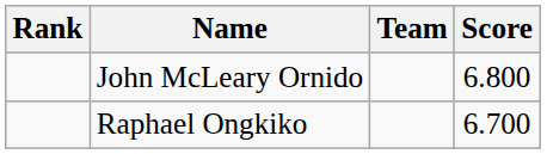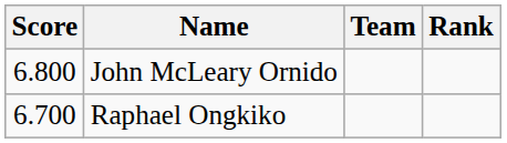 <table class="wikitable" style="text-align:center">
 <tr>
-<th>Rank</th>
+<th>Score</th>
 <th>Name</th>
 <th>Team</th>
-<th>Score</th>
+<th>Rank</th>
 </tr>
 <tr>
-<td></td>
+<td>6.800</td>
 <td align="left">John McLeary Ornido</td>
 <td align="left"></td>
-<td>6.800</td>
+<td></td>
 </tr>
 <tr>
-<td></td>
+<td>6.700</td>
 <td align="left">Raphael Ongkiko</td>
 <td align="left"></td>
-<td>6.700</td>
+<td></td>
 </tr>
 </table>
